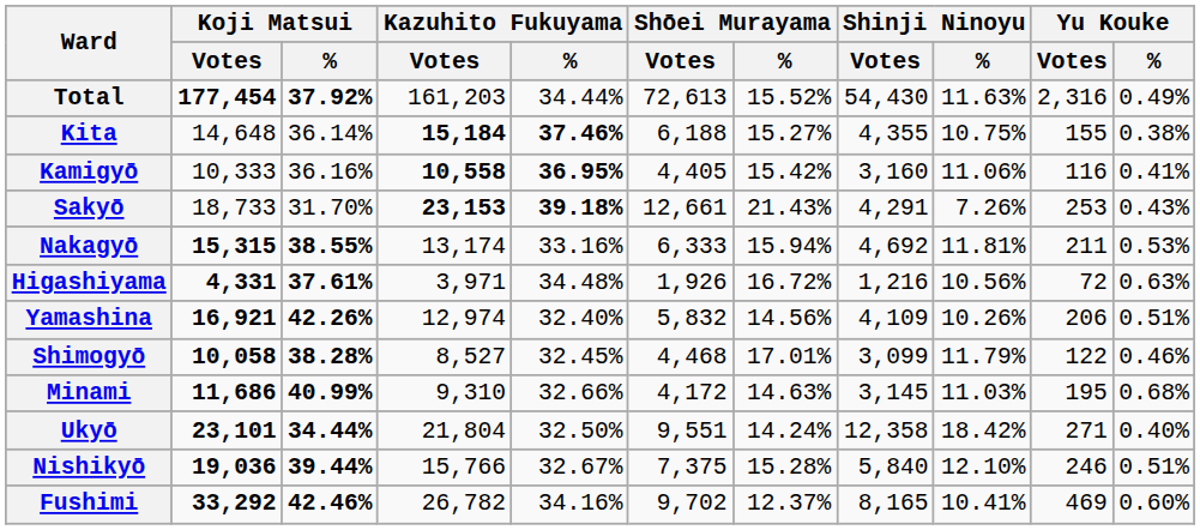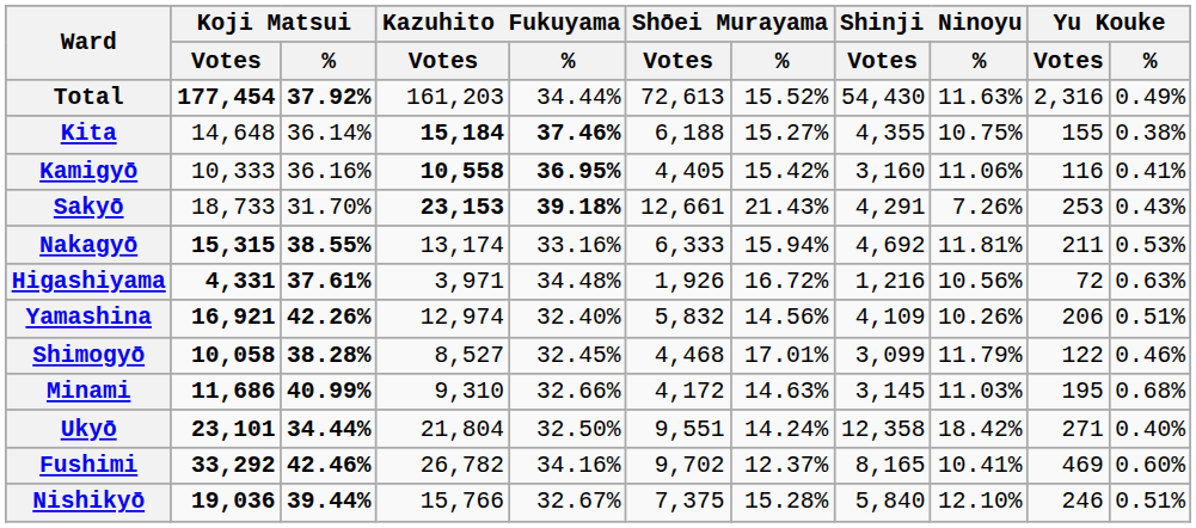 <table class="wikitable sortable" style="text-align:right; font-size:85%">
 <tr>
 <th colspan="1" rowspan="2">Ward</th>
 <th colspan="2" rowspan="1">Koji Matsui</th>
 <th colspan="2" rowspan="1">Kazuhito Fukuyama</th>
 <th colspan="2" rowspan="1">Shōei Murayama</th>
 <th colspan="2" rowspan="1">Shinji Ninoyu</th>
 <th colspan="2" rowspan="1">Yu Kouke</th>
 </tr>
 <tr>
 <th>Votes</th>
 <th>%</th>
 <th>Votes</th>
 <th>%</th>
 <th>Votes</th>
 <th>%</th>
 <th>Votes</th>
 <th>%</th>
 <th>Votes</th>
 <th>%</th>
 </tr>
 <tr>
 <th>Total</th>
 <td><strong>177,454</strong></td>
 <td><strong>37.92%</strong></td>
 <td>161,203</td>
 <td>34.44%</td>
 <td>72,613</td>
 <td>15.52%</td>
 <td>54,430</td>
 <td>11.63%</td>
 <td>2,316</td>
 <td>0.49%</td>
 </tr>
 <tr>
 <th><a href='#'>Kita</a></th>
 <td>14,648</td>
 <td>36.14%</td>
 <td><strong>15,184</strong></td>
 <td><strong>37.46%</strong></td>
 <td>6,188</td>
 <td>15.27%</td>
 <td>4,355</td>
 <td>10.75%</td>
 <td>155</td>
 <td>0.38%</td>
 </tr>
 <tr>
 <th><a href='#'>Kamigyō</a></th>
 <td>10,333</td>
 <td>36.16%</td>
 <td><strong>10,558</strong></td>
 <td><strong>36.95%</strong></td>
 <td>4,405</td>
 <td>15.42%</td>
 <td>3,160</td>
 <td>11.06%</td>
 <td>116</td>
 <td>0.41%</td>
 </tr>
 <tr>
 <th><a href='#'>Sakyō</a></th>
 <td>18,733</td>
 <td>31.70%</td>
 <td><strong>23,153</strong></td>
 <td><strong>39.18%</strong></td>
 <td>12,661</td>
 <td>21.43%</td>
 <td>4,291</td>
 <td>7.26%</td>
 <td>253</td>
 <td>0.43%</td>
 </tr>
 <tr>
 <th><a href='#'>Nakagyō</a></th>
 <td><strong>15,315</strong></td>
 <td><strong>38.55%</strong></td>
 <td>13,174</td>
 <td>33.16%</td>
 <td>6,333</td>
 <td>15.94%</td>
 <td>4,692</td>
 <td>11.81%</td>
 <td>211</td>
 <td>0.53%</td>
 </tr>
 <tr>
 <th><a href='#'>Higashiyama</a></th>
 <td><strong>4,331</strong></td>
 <td><strong>37.61%</strong></td>
 <td>3,971</td>
 <td>34.48%</td>
 <td>1,926</td>
 <td>16.72%</td>
 <td>1,216</td>
 <td>10.56%</td>
 <td>72</td>
 <td>0.63%</td>
 </tr>
 <tr>
 <th><a href='#'>Yamashina</a></th>
 <td><strong>16,921</strong></td>
 <td><strong>42.26%</strong></td>
 <td>12,974</td>
 <td>32.40%</td>
 <td>5,832</td>
 <td>14.56%</td>
 <td>4,109</td>
 <td>10.26%</td>
 <td>206</td>
 <td>0.51%</td>
 </tr>
 <tr>
 <th><a href='#'>Shimogyō</a></th>
 <td><strong>10,058</strong></td>
 <td><strong>38.28%</strong></td>
 <td>8,527</td>
 <td>32.45%</td>
 <td>4,468</td>
 <td>17.01%</td>
 <td>3,099</td>
 <td>11.79%</td>
 <td>122</td>
 <td>0.46%</td>
 </tr>
 <tr>
 <th><a href='#'>Minami</a></th>
 <td><strong>11,686</strong></td>
 <td><strong>40.99%</strong></td>
 <td>9,310</td>
 <td>32.66%</td>
 <td>4,172</td>
 <td>14.63%</td>
 <td>3,145</td>
 <td>11.03%</td>
 <td>195</td>
 <td>0.68%</td>
 </tr>
 <tr>
 <th><a href='#'>Ukyō</a></th>
 <td><strong>23,101</strong></td>
 <td><strong>34.44%</strong></td>
 <td>21,804</td>
 <td>32.50%</td>
 <td>9,551</td>
 <td>14.24%</td>
 <td>12,358</td>
 <td>18.42%</td>
 <td>271</td>
 <td>0.40%</td>
 </tr>
 <tr>
+<th><a href='#'>Fushimi</a></th>
+<td><strong>33,292</strong></td>
+<td><strong>42.46%</strong></td>
+<td>26,782</td>
+<td>34.16%</td>
+<td>9,702</td>
+<td>12.37%</td>
+<td>8,165</td>
+<td>10.41%</td>
+<td>469</td>
+<td>0.60%</td>
+</tr>
+<tr>
 <th><a href='#'>Nishikyō</a></th>
 <td><strong>19,036</strong></td>
 <td><strong>39.44%</strong></td>
 <td>15,766</td>
 <td>32.67%</td>
 <td>7,375</td>
 <td>15.28%</td>
 <td>5,840</td>
 <td>12.10%</td>
 <td>246</td>
 <td>0.51%</td>
 </tr>
-<tr>
-<th><a href='#'>Fushimi</a></th>
-<td><strong>33,292</strong></td>
-<td><strong>42.46%</strong></td>
-<td>26,782</td>
-<td>34.16%</td>
-<td>9,702</td>
-<td>12.37%</td>
-<td>8,165</td>
-<td>10.41%</td>
-<td>469</td>
-<td>0.60%</td>
-</tr>
 </table>
